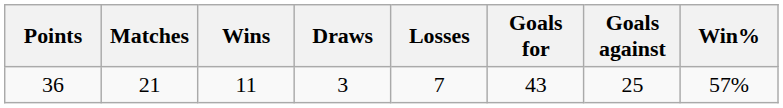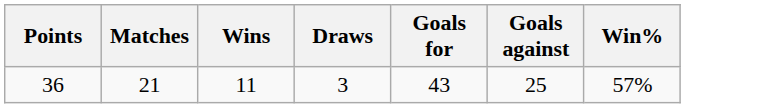 <table class="wikitable" style="font-size: 95%; text-align: center;">
 <tr>
 <th width=60>Points</th>
 <th width=60>Matches</th>
 <th width=60>Wins</th>
 <th width=60>Draws</th>
-<th width=60>Losses</th>
 <th width=60>Goals for</th>
 <th width=60>Goals against</th>
 <th width=60>Win%</th>
 </tr>
 <tr>
 <td>36</td>
 <td>21</td>
 <td>11</td>
 <td>3</td>
-<td>7</td>
 <td>43</td>
 <td>25</td>
 <td>57%</td>
 </tr>
 </table>
